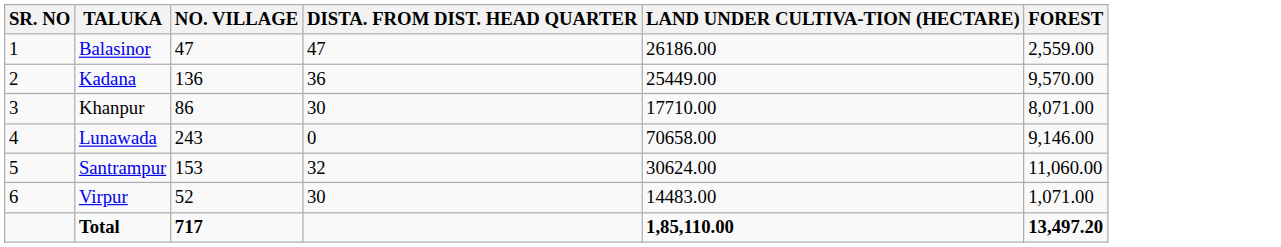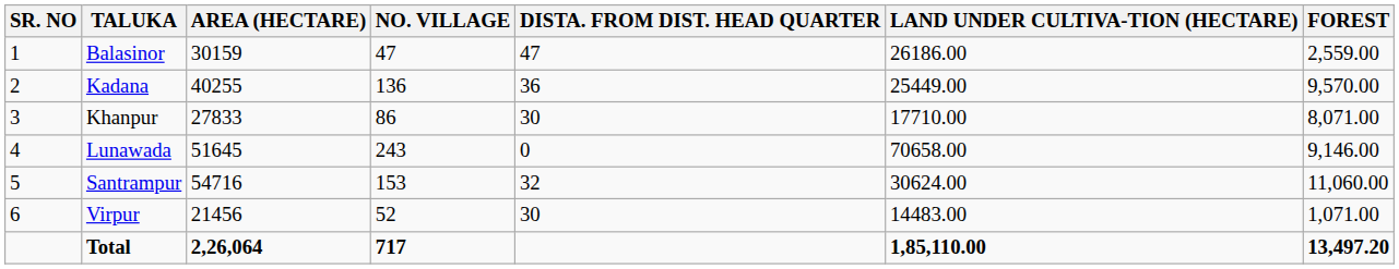 <table class="wikitable">
 <tr>
 <th>SR. NO</th>
 <th>TALUKA</th>
+<th>AREA (HECTARE)</th>
 <th>NO. VILLAGE</th>
 <th>DISTA. FROM DIST. HEAD QUARTER</th>
 <th>LAND UNDER CULTIVA-TION (HECTARE)</th>
 <th>FOREST</th>
 </tr>
 <tr>
 <td>1</td>
 <td><a href='#'>Balasinor</a></td>
+<td>30159</td>
 <td>47</td>
 <td>47</td>
 <td>26186.00</td>
 <td>2,559.00</td>
 </tr>
 <tr>
 <td>2</td>
 <td><a href='#'>Kadana</a></td>
+<td>40255</td>
 <td>136</td>
 <td>36</td>
 <td>25449.00</td>
 <td>9,570.00</td>
 </tr>
 <tr>
 <td>3</td>
 <td>Khanpur</td>
+<td>27833</td>
 <td>86</td>
 <td>30</td>
 <td>17710.00</td>
 <td>8,071.00</td>
 </tr>
 <tr>
 <td>4</td>
 <td><a href='#'>Lunawada</a></td>
+<td>51645</td>
 <td>243</td>
 <td>0</td>
 <td>70658.00</td>
 <td>9,146.00</td>
 </tr>
 <tr>
 <td>5</td>
 <td><a href='#'>Santrampur</a></td>
+<td>54716</td>
 <td>153</td>
 <td>32</td>
 <td>30624.00</td>
 <td>11,060.00</td>
 </tr>
 <tr>
 <td>6</td>
 <td><a href='#'>Virpur</a></td>
+<td>21456</td>
 <td>52</td>
 <td>30</td>
 <td>14483.00</td>
 <td>1,071.00</td>
 </tr>
 <tr>
 <td></td>
 <td><strong>Total</strong></td>
+<td><strong>2,26,064</strong></td>
 <td><strong>717</strong></td>
 <td></td>
 <td><strong>1,85,110.00</strong></td>
 <td><strong>13,497.20</strong></td>
 </tr>
 </table>
